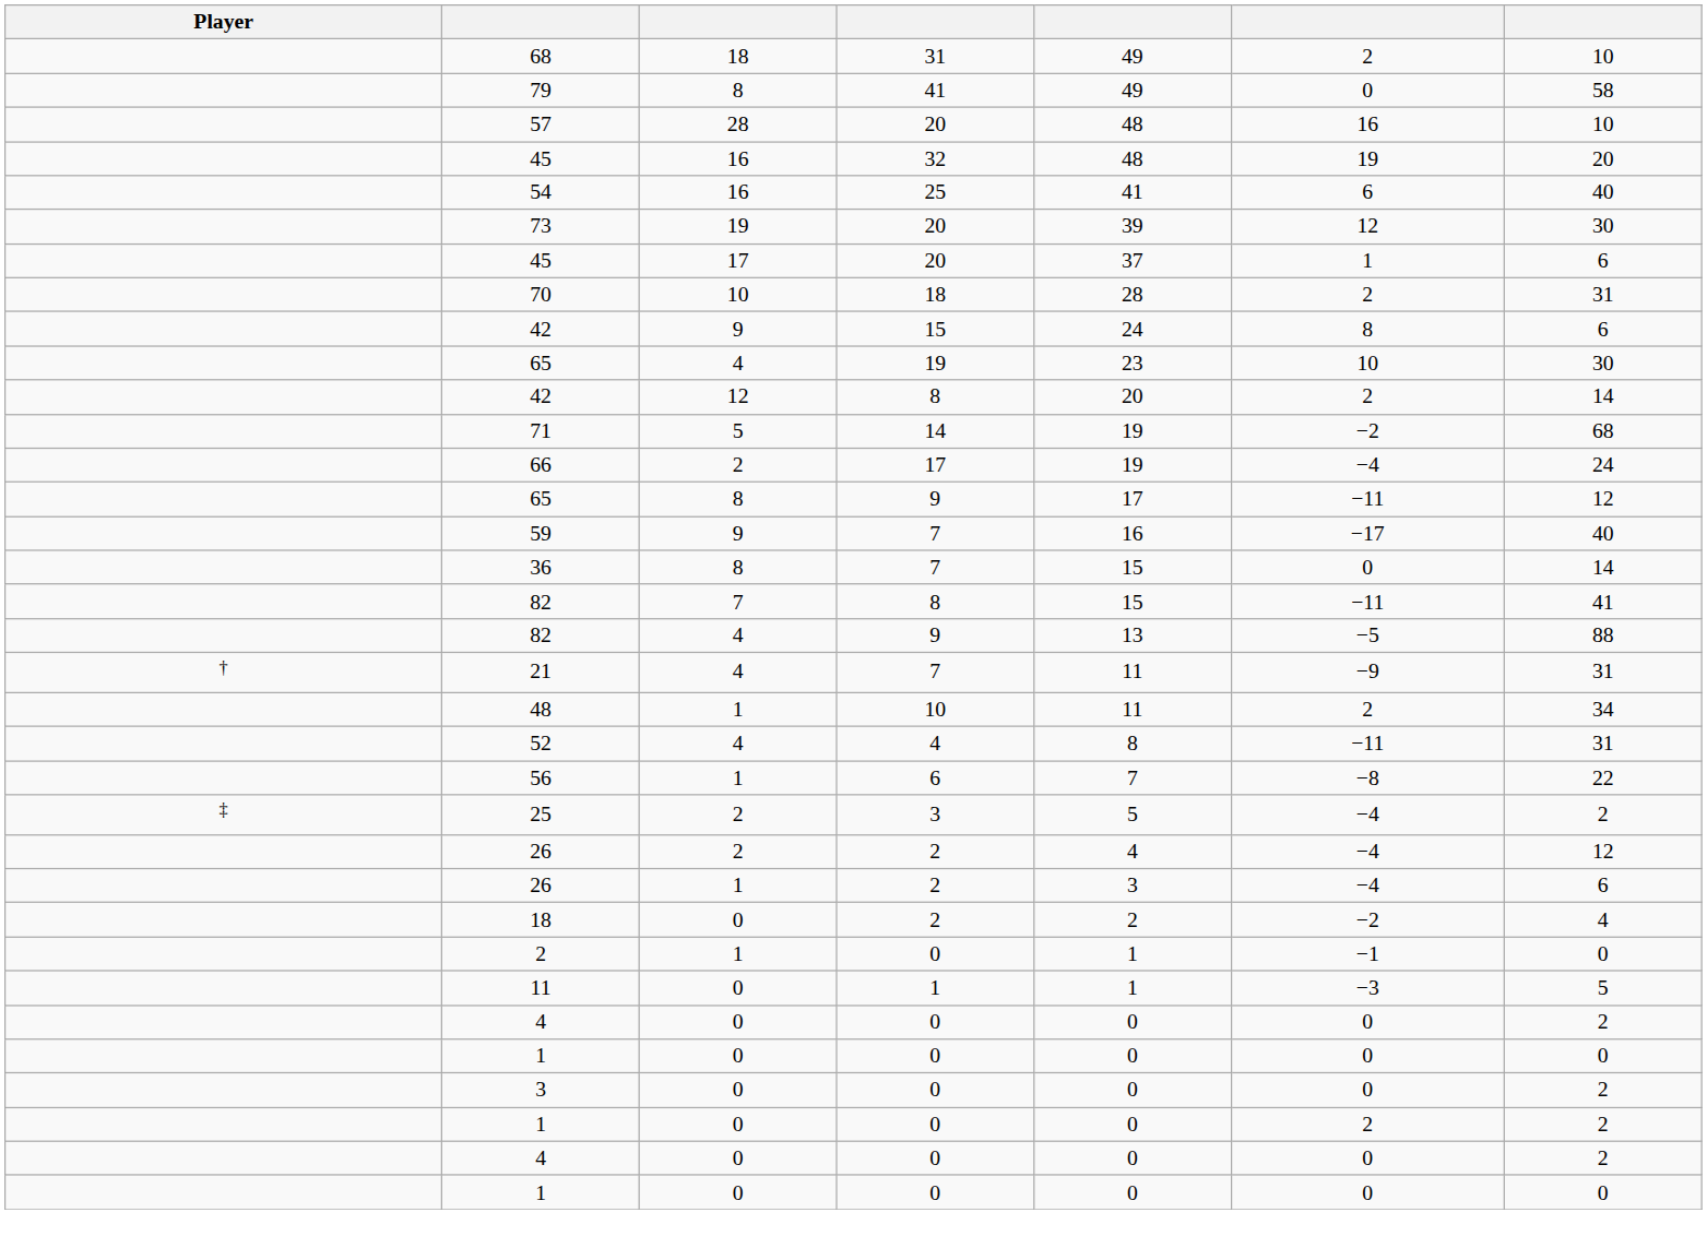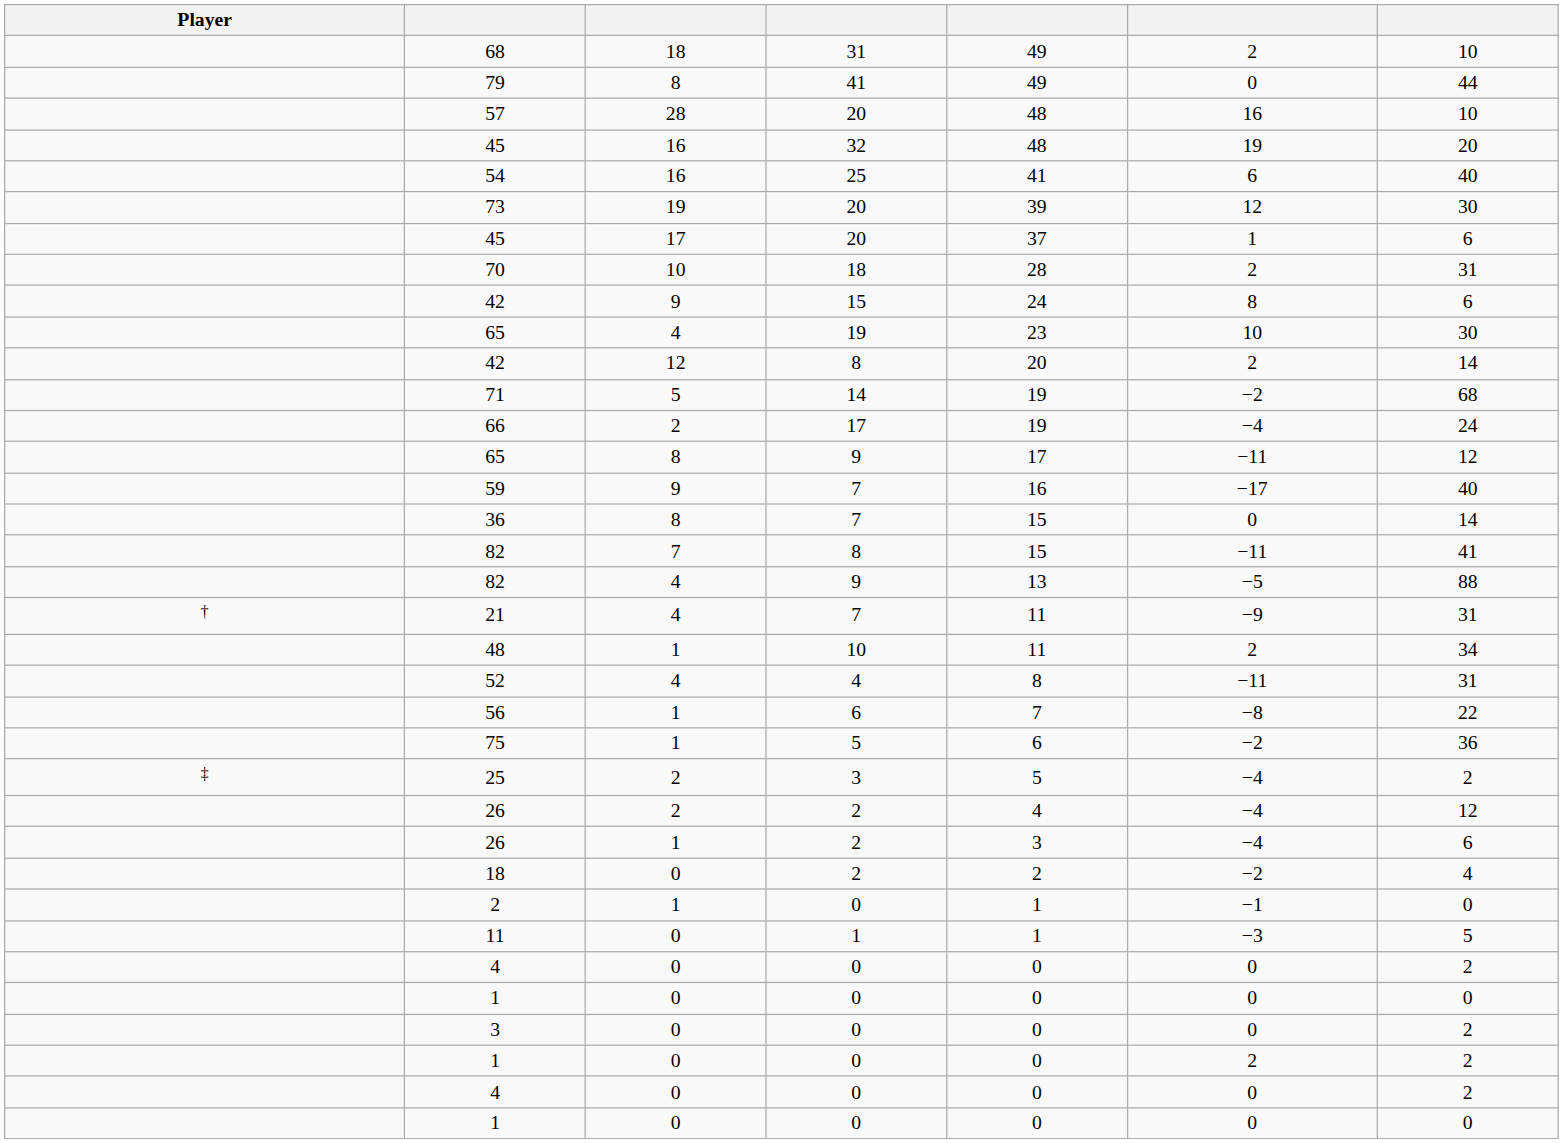 <table class="wikitable sortable" style="width:100%;">
 <tr align=center>
 <th>Player</th>
 <th></th>
 <th></th>
 <th></th>
 <th></th>
 <th data-sort-type="number"></th>
 <th></th>
 </tr>
 <tr align=center>
 <td></td>
 <td>68</td>
 <td>18</td>
 <td>31</td>
 <td>49</td>
 <td>2</td>
 <td>10</td>
 </tr>
 <tr align=center>
 <td></td>
 <td>79</td>
 <td>8</td>
 <td>41</td>
 <td>49</td>
 <td>0</td>
-<td>58</td>
+<td>44</td>
 </tr>
 <tr align=center>
 <td></td>
 <td>57</td>
 <td>28</td>
 <td>20</td>
 <td>48</td>
 <td>16</td>
 <td>10</td>
 </tr>
 <tr align=center>
 <td></td>
 <td>45</td>
 <td>16</td>
 <td>32</td>
 <td>48</td>
 <td>19</td>
 <td>20</td>
 </tr>
 <tr align=center>
 <td></td>
 <td>54</td>
 <td>16</td>
 <td>25</td>
 <td>41</td>
 <td>6</td>
 <td>40</td>
 </tr>
 <tr align=center>
 <td></td>
 <td>73</td>
 <td>19</td>
 <td>20</td>
 <td>39</td>
 <td>12</td>
 <td>30</td>
 </tr>
 <tr align=center>
 <td></td>
 <td>45</td>
 <td>17</td>
 <td>20</td>
 <td>37</td>
 <td>1</td>
 <td>6</td>
 </tr>
 <tr align=center>
 <td></td>
 <td>70</td>
 <td>10</td>
 <td>18</td>
 <td>28</td>
 <td>2</td>
 <td>31</td>
 </tr>
 <tr align=center>
 <td></td>
 <td>42</td>
 <td>9</td>
 <td>15</td>
 <td>24</td>
 <td>8</td>
 <td>6</td>
 </tr>
 <tr align=center>
 <td></td>
 <td>65</td>
 <td>4</td>
 <td>19</td>
 <td>23</td>
 <td>10</td>
 <td>30</td>
 </tr>
 <tr align=center>
 <td></td>
 <td>42</td>
 <td>12</td>
 <td>8</td>
 <td>20</td>
 <td>2</td>
 <td>14</td>
 </tr>
 <tr align=center>
 <td></td>
 <td>71</td>
 <td>5</td>
 <td>14</td>
 <td>19</td>
 <td>−2</td>
 <td>68</td>
 </tr>
 <tr align=center>
 <td></td>
 <td>66</td>
 <td>2</td>
 <td>17</td>
 <td>19</td>
 <td>−4</td>
 <td>24</td>
 </tr>
 <tr align=center>
 <td></td>
 <td>65</td>
 <td>8</td>
 <td>9</td>
 <td>17</td>
 <td>−11</td>
 <td>12</td>
 </tr>
 <tr align=center>
 <td></td>
 <td>59</td>
 <td>9</td>
 <td>7</td>
 <td>16</td>
 <td>−17</td>
 <td>40</td>
 </tr>
 <tr align=center>
 <td></td>
 <td>36</td>
 <td>8</td>
 <td>7</td>
 <td>15</td>
 <td>0</td>
 <td>14</td>
 </tr>
 <tr align=center>
 <td></td>
 <td>82</td>
 <td>7</td>
 <td>8</td>
 <td>15</td>
 <td>−11</td>
 <td>41</td>
 </tr>
 <tr align=center>
 <td></td>
 <td>82</td>
 <td>4</td>
 <td>9</td>
 <td>13</td>
 <td>−5</td>
 <td>88</td>
 </tr>
 <tr align=center>
 <td><sup>†</sup></td>
 <td>21</td>
 <td>4</td>
 <td>7</td>
 <td>11</td>
 <td>−9</td>
 <td>31</td>
 </tr>
 <tr align=center>
 <td></td>
 <td>48</td>
 <td>1</td>
 <td>10</td>
 <td>11</td>
 <td>2</td>
 <td>34</td>
 </tr>
 <tr align=center>
 <td></td>
 <td>52</td>
 <td>4</td>
 <td>4</td>
 <td>8</td>
 <td>−11</td>
 <td>31</td>
 </tr>
 <tr align=center>
 <td></td>
 <td>56</td>
 <td>1</td>
 <td>6</td>
 <td>7</td>
 <td>−8</td>
 <td>22</td>
 </tr>
 <tr align=center>
+<td></td>
+<td>75</td>
+<td>1</td>
+<td>5</td>
+<td>6</td>
+<td>−2</td>
+<td>36</td>
+</tr>
+<tr align=center>
 <td><sup>‡</sup></td>
 <td>25</td>
 <td>2</td>
 <td>3</td>
 <td>5</td>
 <td>−4</td>
 <td>2</td>
 </tr>
 <tr align=center>
 <td></td>
 <td>26</td>
 <td>2</td>
 <td>2</td>
 <td>4</td>
 <td>−4</td>
 <td>12</td>
 </tr>
 <tr align=center>
 <td></td>
 <td>26</td>
 <td>1</td>
 <td>2</td>
 <td>3</td>
 <td>−4</td>
 <td>6</td>
 </tr>
 <tr align=center>
 <td></td>
 <td>18</td>
 <td>0</td>
 <td>2</td>
 <td>2</td>
 <td>−2</td>
 <td>4</td>
 </tr>
 <tr align=center>
 <td></td>
 <td>2</td>
 <td>1</td>
 <td>0</td>
 <td>1</td>
 <td>−1</td>
 <td>0</td>
 </tr>
 <tr align=center>
 <td></td>
 <td>11</td>
 <td>0</td>
 <td>1</td>
 <td>1</td>
 <td>−3</td>
 <td>5</td>
 </tr>
 <tr align=center>
 <td></td>
 <td>4</td>
 <td>0</td>
 <td>0</td>
 <td>0</td>
 <td>0</td>
 <td>2</td>
 </tr>
 <tr align=center>
 <td></td>
 <td>1</td>
 <td>0</td>
 <td>0</td>
 <td>0</td>
 <td>0</td>
 <td>0</td>
 </tr>
 <tr align=center>
 <td></td>
 <td>3</td>
 <td>0</td>
 <td>0</td>
 <td>0</td>
 <td>0</td>
 <td>2</td>
 </tr>
 <tr align=center>
 <td></td>
 <td>1</td>
 <td>0</td>
 <td>0</td>
 <td>0</td>
 <td>2</td>
 <td>2</td>
 </tr>
 <tr align=center>
 <td></td>
 <td>4</td>
 <td>0</td>
 <td>0</td>
 <td>0</td>
 <td>0</td>
 <td>2</td>
 </tr>
 <tr align=center>
 <td></td>
 <td>1</td>
 <td>0</td>
 <td>0</td>
 <td>0</td>
 <td>0</td>
 <td>0</td>
 </tr>
 </table>
